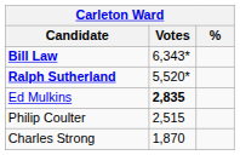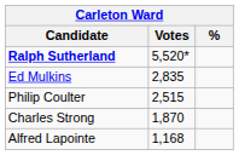 <table class="wikitable">
 <tr>
 <th colspan="3"><a href='#'>Carleton Ward</a></th>
 </tr>
 <tr>
 <th style="width: 170px">Candidate</th>
 <th style="width: 50px">Votes</th>
 <th style="width: 40px">%</th>
 </tr>
 <tr>
-<td><strong><a href='#'>Bill Law</a></strong></td>
-<td>6,343*</td>
-<td></td>
-</tr>
-<tr>
 <td><strong><a href='#'>Ralph Sutherland</a></strong></td>
 <td>5,520*</td>
 <td></td>
 </tr>
 <tr>
 <td><a href='#'>Ed Mulkins</a></td>
-<td><strong>2,835</strong></td>
+<td>2,835</td>
 <td></td>
 </tr>
 <tr>
 <td>Philip Coulter</td>
 <td>2,515</td>
 <td></td>
 </tr>
 <tr>
 <td>Charles Strong</td>
 <td>1,870</td>
 <td></td>
 </tr>
+<tr>
+<td>Alfred Lapointe</td>
+<td>1,168</td>
+<td></td>
+</tr>
 </table>
